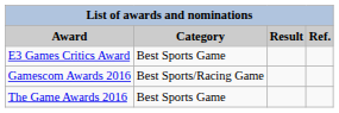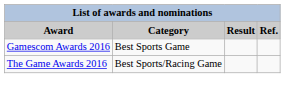 <table class="wikitable" style="font-size:90%">
 <tr>
 <th colspan="4" style="background:#B0C4DE;">List of awards and nominations</th>
 </tr>
 <tr>
 <th style="background:#ccc;">Award</th>
 <th style="background:#ccc;">Category</th>
 <th style="background:#ccc;">Result</th>
 <th style="background:#ccc;">Ref.</th>
 </tr>
 <tr>
-<td><a href='#'>E3 Games Critics Award</a></td>
+<td><a href='#'>Gamescom Awards 2016</a></td>
 <td>Best Sports Game</td>
 <td></td>
 <td></td>
 </tr>
 <tr>
-<td><a href='#'>Gamescom Awards 2016</a></td>
+<td><a href='#'>The Game Awards 2016</a></td>
 <td>Best Sports/Racing Game</td>
 <td></td>
 <td></td>
 </tr>
-<tr>
-<td><a href='#'>The Game Awards 2016</a></td>
-<td>Best Sports Game</td>
-<td></td>
-<td></td>
-</tr>
 </table>
